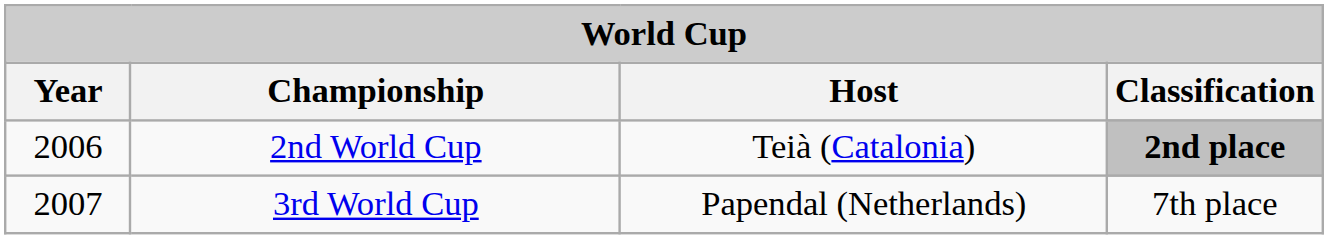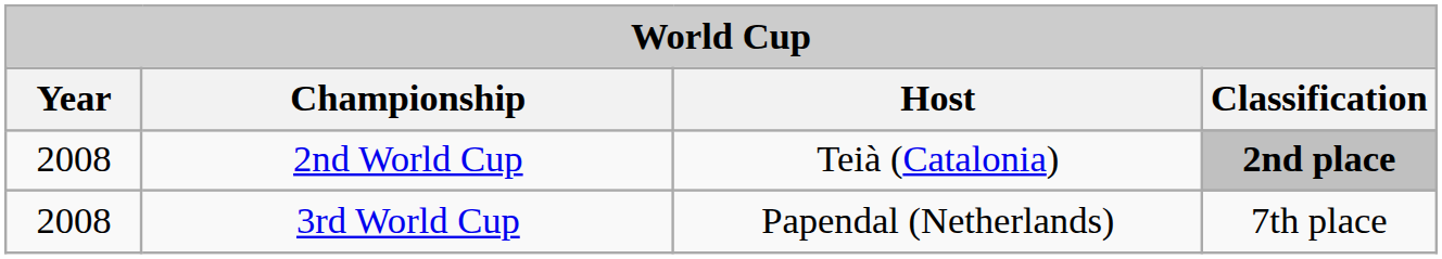 <table class="wikitable" style=font-size:90% width=550>
 <tr align=center style="background:#cccccc;">
 <td colspan=4><strong>World Cup</strong></td>
 </tr>
 <tr align=center style="background:#eeeeee;">
 <th width=10%>Year</th>
 <th width=40%>Championship</th>
 <th width=40%>Host</th>
 <th width=10%>Classification</th>
 </tr>
 <tr align=center>
-<td>2006</td>
+<td>2008</td>
 <td><a href='#'>2nd World Cup</a></td>
 <td>Teià (<a href='#'>Catalonia</a>)</td>
 <td style="background:silver;" align="center"><strong>2nd place</strong></td>
 </tr>
 <tr align=center>
-<td>2007</td>
+<td>2008</td>
 <td><a href='#'>3rd World Cup</a></td>
 <td>Papendal (Netherlands)</td>
 <td>7th place</td>
 </tr>
 </table>
